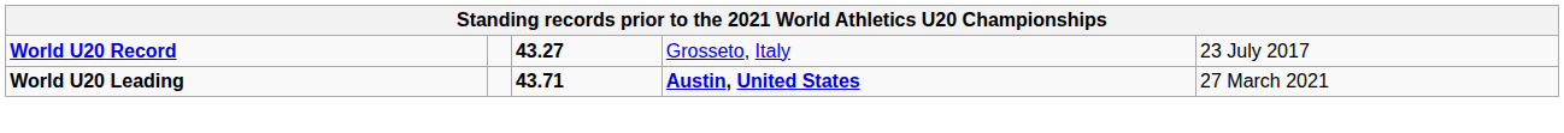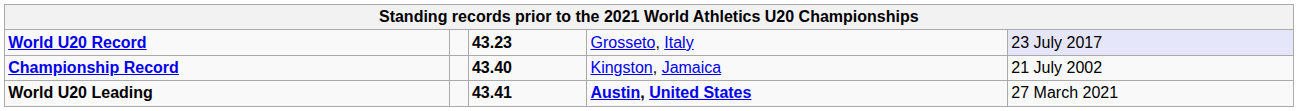 <table class="wikitable" width=65%>
 <tr>
 <th colspan=5>Standing records prior to the 2021 World Athletics U20 Championships</th>
 </tr>
 <tr>
 <td><strong><a href='#'>World U20 Record</a></strong></td>
 <td></td>
-<td><strong>43.27</strong></td>
+<td><strong>43.23</strong></td>
 <td><a href='#'>Grosseto</a>, <a href='#'>Italy</a></td>
-<td>23 July 2017</td>
+<td style="background: lavender;">23 July 2017</td>
+</tr>
+<tr>
+<td><strong><a href='#'>Championship Record</a></strong></td>
+<td></td>
+<td><strong>43.40</strong></td>
+<td><a href='#'>Kingston</a>, <a href='#'>Jamaica</a></td>
+<td>21 July 2002</td>
 </tr>
 <tr>
 <td><strong>World U20 Leading</strong></td>
 <td></td>
-<td><strong>43.71</strong></td>
+<td><strong>43.41</strong></td>
 <td><strong><a href='#'>Austin</a>, <a href='#'>United States</a></strong></td>
 <td>27 March 2021</td>
 </tr>
 </table>
